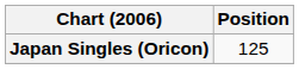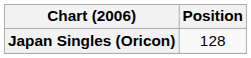 <table class="wikitable plainrowheaders">
 <tr>
 <th>Chart (2006)</th>
 <th>Position</th>
 </tr>
 <tr>
 <th scope="row">Japan Singles (Oricon)</th>
-<td style="text-align:center;">125</td>
+<td style="text-align:center;">128</td>
 </tr>
 <tr>
 </tr>
 </table>
